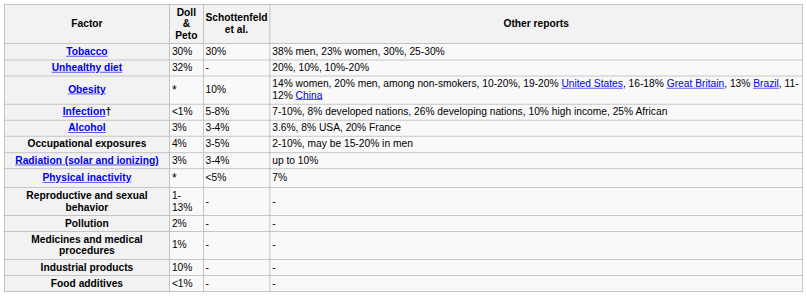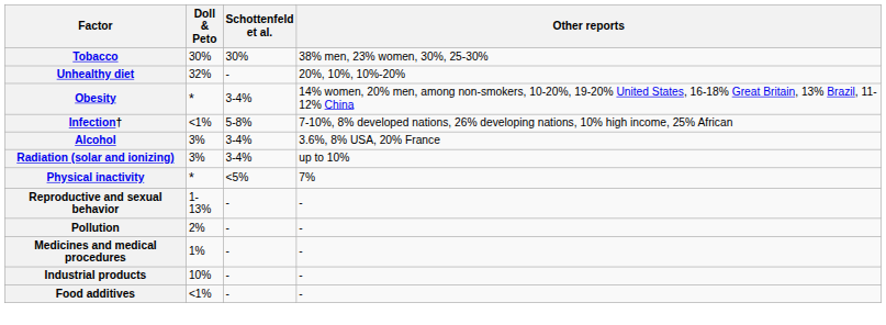 <table class="wikitable sortable">
 <tr>
 <th>Factor</th>
 <th>Doll &<br>Peto</th>
 <th>Schottenfeld<br>et al.</th>
 <th>Other reports</th>
 </tr>
 <tr>
 <th><a href='#'>Tobacco</a></th>
 <td>30%</td>
 <td>30%</td>
 <td>38% men, 23% women, 30%, 25-30%</td>
 </tr>
 <tr>
 <th><a href='#'>Unhealthy diet</a></th>
 <td>32%</td>
 <td>-</td>
 <td>20%, 10%, 10%-20%</td>
 </tr>
 <tr>
 <th><a href='#'>Obesity</a></th>
 <td><big>*</big></td>
-<td>10%</td>
+<td>3-4%</td>
 <td>14% women, 20% men, among non-smokers, 10-20%, 19-20% <a href='#'>United States</a>, 16-18% <a href='#'>Great Britain</a>, 13% <a href='#'>Brazil</a>, 11-12% <a href='#'>China</a></td>
 </tr>
 <tr>
 <th><a href='#'>Infection</a>†</th>
 <td><1%</td>
 <td>5-8%</td>
 <td>7-10%, 8% developed nations, 26% developing nations, 10% high income, 25% African</td>
 </tr>
 <tr>
 <th><a href='#'>Alcohol</a></th>
 <td>3%</td>
 <td>3-4%</td>
 <td>3.6%, 8% USA, 20% France</td>
-</tr>
-<tr>
-<th>Occupational exposures</th>
-<td>4%</td>
-<td>3-5%</td>
-<td>2-10%, may be 15-20% in men</td>
 </tr>
 <tr>
 <th><a href='#'>Radiation (solar and ionizing)</a></th>
 <td>3%</td>
 <td>3-4%</td>
 <td>up to 10%</td>
 </tr>
 <tr>
 <th><a href='#'>Physical inactivity</a></th>
 <td><big>*</big></td>
 <td><5%</td>
 <td>7%</td>
 </tr>
 <tr>
 <th>Reproductive and sexual behavior</th>
 <td>1-13%</td>
 <td>-</td>
 <td>-</td>
 </tr>
 <tr>
 <th>Pollution</th>
 <td>2%</td>
 <td>-</td>
 <td>-</td>
 </tr>
 <tr>
 <th>Medicines and medical procedures</th>
 <td>1%</td>
 <td>-</td>
 <td>-</td>
 </tr>
 <tr>
 <th>Industrial products</th>
 <td>10%</td>
 <td>-</td>
 <td>-</td>
 </tr>
 <tr>
 <th>Food additives</th>
 <td><1%</td>
 <td>-</td>
 <td>-</td>
 </tr>
 </table>
